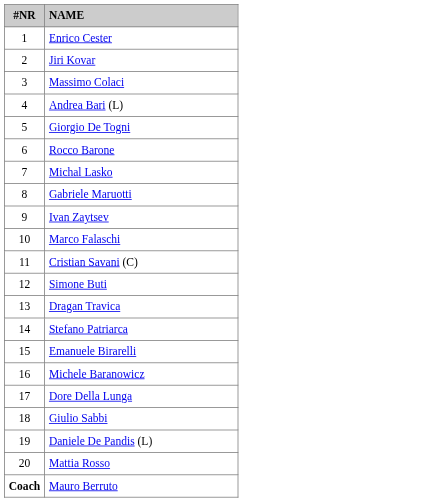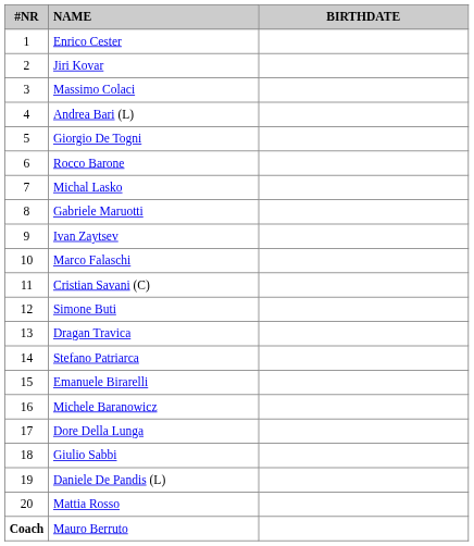 <table border="1" cellspacing="2" cellpadding="5" style="border-collapse: collapse; font-size: 90%;">
 <tr style="background:#ccc;">
 <th>#NR</th>
 <th style="text-align:left; width:16em;">NAME</th>
+<th style="text-align:center; width:16em;">BIRTHDATE</th>
 </tr>
 <tr>
 <td style="text-align:center;">1</td>
 <td><a href='#'>Enrico Cester</a></td>
+<td align="center"></td>
 </tr>
 <tr>
 <td style="text-align:center;">2</td>
 <td><a href='#'>Jiri Kovar</a></td>
+<td align="center"></td>
 </tr>
 <tr>
 <td style="text-align:center;">3</td>
 <td><a href='#'>Massimo Colaci</a></td>
+<td align="center"></td>
 </tr>
 <tr>
 <td style="text-align:center;">4</td>
 <td><a href='#'>Andrea Bari</a> (L)</td>
+<td align="center"></td>
 </tr>
 <tr>
 <td style="text-align:center;">5</td>
 <td><a href='#'>Giorgio De Togni</a></td>
+<td align="center"></td>
 </tr>
 <tr>
 <td style="text-align:center;">6</td>
 <td><a href='#'>Rocco Barone</a></td>
+<td align="center"></td>
 </tr>
 <tr>
 <td style="text-align:center;">7</td>
 <td><a href='#'>Michal Lasko</a></td>
+<td align="center"></td>
 </tr>
 <tr>
 <td style="text-align:center;">8</td>
 <td><a href='#'>Gabriele Maruotti</a></td>
+<td align="center"></td>
 </tr>
 <tr>
 <td style="text-align:center;">9</td>
 <td><a href='#'>Ivan Zaytsev</a></td>
+<td align="center"></td>
 </tr>
 <tr>
 <td style="text-align:center;">10</td>
 <td><a href='#'>Marco Falaschi</a></td>
+<td align="center"></td>
 </tr>
 <tr>
 <td style="text-align:center;">11</td>
 <td><a href='#'>Cristian Savani</a> (C)</td>
+<td align="center"></td>
 </tr>
 <tr>
 <td style="text-align:center;">12</td>
 <td><a href='#'>Simone Buti</a></td>
+<td align="center"></td>
 </tr>
 <tr>
 <td style="text-align:center;">13</td>
 <td><a href='#'>Dragan Travica</a></td>
+<td align="center"></td>
 </tr>
 <tr>
 <td style="text-align:center;">14</td>
 <td><a href='#'>Stefano Patriarca</a></td>
+<td align="center"></td>
 </tr>
 <tr>
 <td style="text-align:center;">15</td>
 <td><a href='#'>Emanuele Birarelli</a></td>
+<td align="center"></td>
 </tr>
 <tr>
 <td style="text-align:center;">16</td>
 <td><a href='#'>Michele Baranowicz</a></td>
+<td align="center"></td>
 </tr>
 <tr>
 <td style="text-align:center;">17</td>
 <td><a href='#'>Dore Della Lunga</a></td>
+<td align="center"></td>
 </tr>
 <tr>
 <td style="text-align:center;">18</td>
 <td><a href='#'>Giulio Sabbi</a></td>
+<td align="center"></td>
 </tr>
 <tr>
 <td style="text-align:center;">19</td>
 <td><a href='#'>Daniele De Pandis</a> (L)</td>
+<td align="center"></td>
 </tr>
 <tr>
 <td style="text-align:center;">20</td>
 <td><a href='#'>Mattia Rosso</a></td>
+<td align="center"></td>
 </tr>
 <tr>
 <td style="text-align:center;"><strong>Coach</strong></td>
 <td><a href='#'>Mauro Berruto</a></td>
+<td align="center"></td>
 </tr>
 </table>
